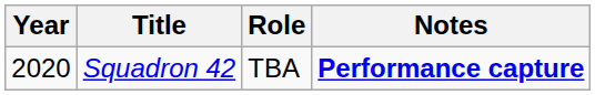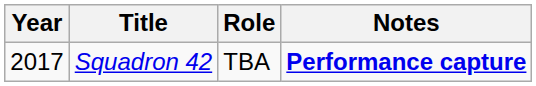 <table class="wikitable sortable">
 <tr>
 <th>Year</th>
 <th>Title</th>
 <th>Role</th>
 <th class="unsortable">Notes</th>
 </tr>
 <tr>
-<td>2020</td>
+<td>2017</td>
 <td><em><a href='#'>Squadron 42</a></em></td>
 <td>TBA</td>
 <td><strong><a href='#'>Performance capture</a></strong></td>
 </tr>
 </table>
